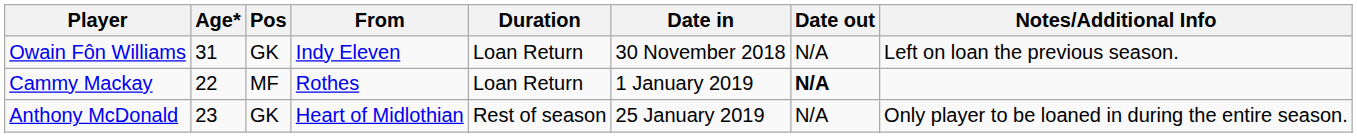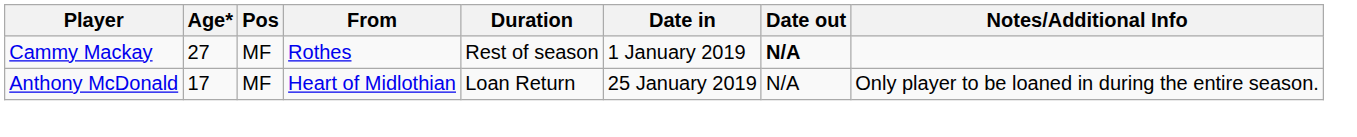 <table class="wikitable">
 <tr>
 <th>Player</th>
 <th>Age*</th>
 <th>Pos</th>
 <th>From</th>
 <th>Duration</th>
 <th>Date in</th>
 <th>Date out</th>
 <th>Notes/Additional Info</th>
 </tr>
 <tr>
-<td> <a href='#'>Owain Fôn Williams</a></td>
-<td>31</td>
-<td>GK</td>
-<td> <a href='#'>Indy Eleven</a></td>
-<td>Loan Return</td>
-<td>30 November 2018</td>
-<td>N/A</td>
-<td>Left on loan the previous season.</td>
-</tr>
-<tr>
 <td> <a href='#'>Cammy Mackay</a></td>
-<td>22</td>
+<td>27</td>
 <td>MF</td>
 <td> <a href='#'>Rothes</a></td>
-<td>Loan Return</td>
+<td>Rest of season</td>
 <td>1 January 2019</td>
 <td><strong>N/A</strong></td>
 <td></td>
 </tr>
 <tr>
 <td> <a href='#'>Anthony McDonald</a></td>
-<td>23</td>
-<td>GK</td>
+<td>17</td>
+<td>MF</td>
 <td> <a href='#'>Heart of Midlothian</a></td>
-<td>Rest of season</td>
+<td>Loan Return</td>
 <td>25 January 2019</td>
 <td>N/A</td>
 <td>Only player to be loaned in during the entire season.</td>
 </tr>
 </table>
